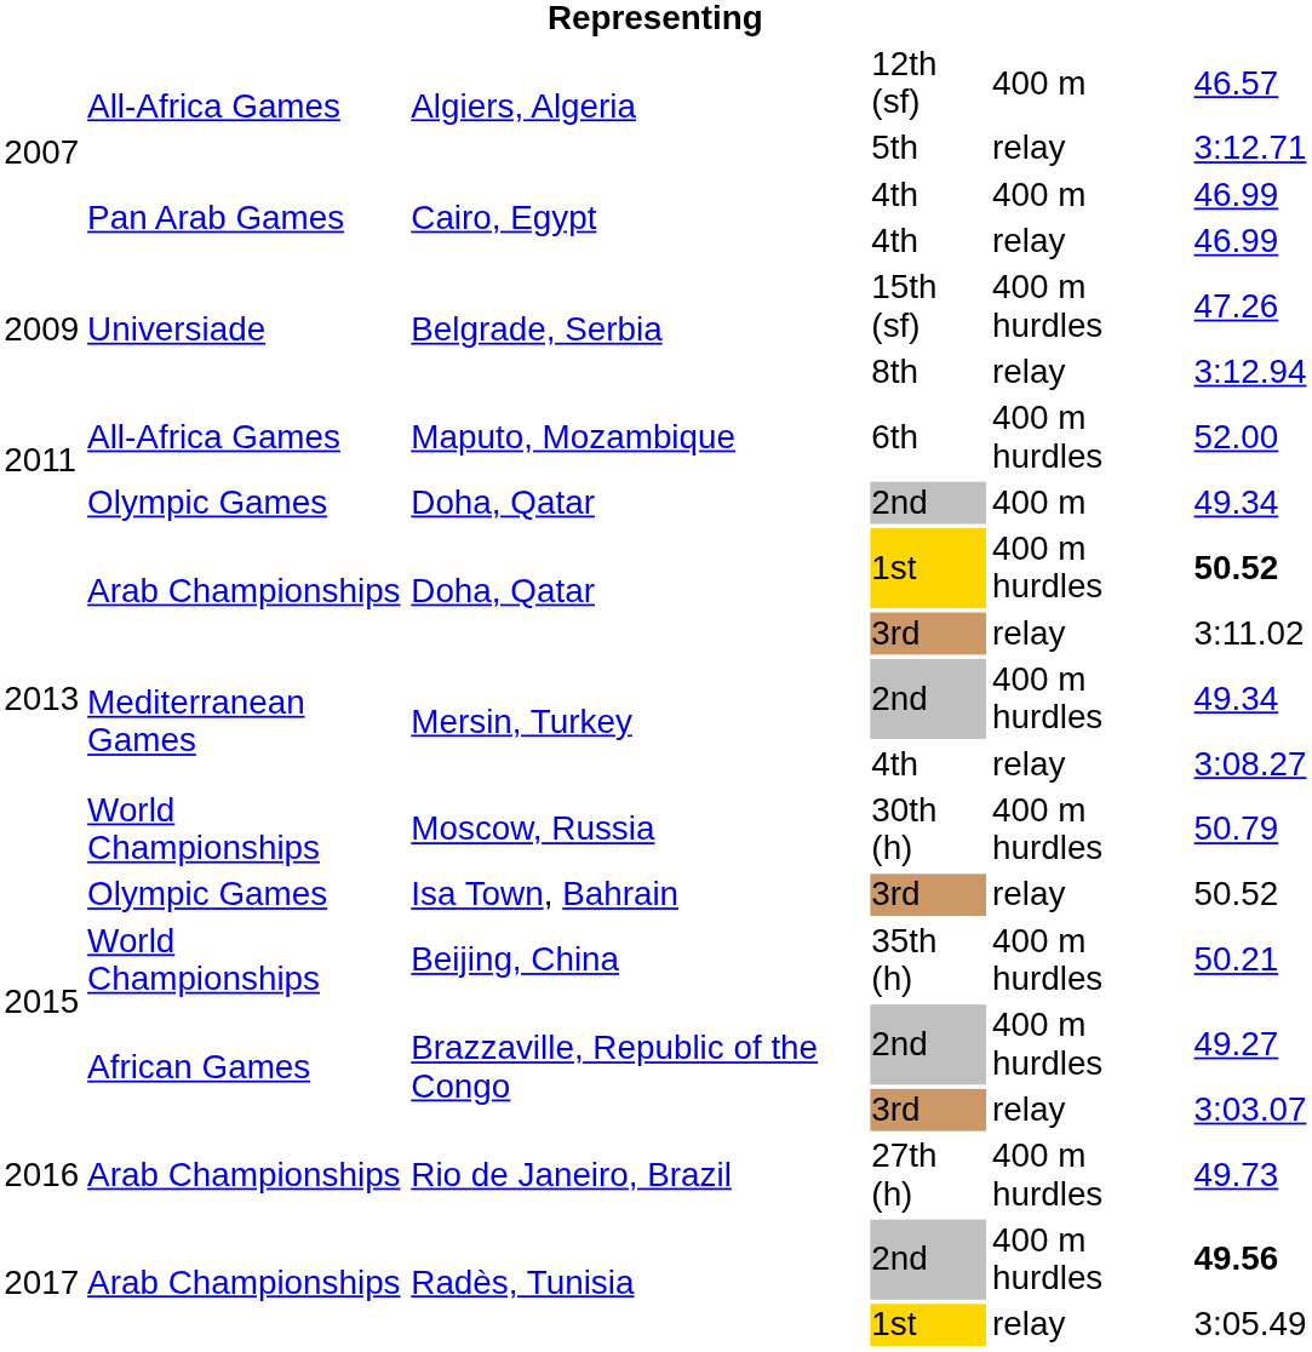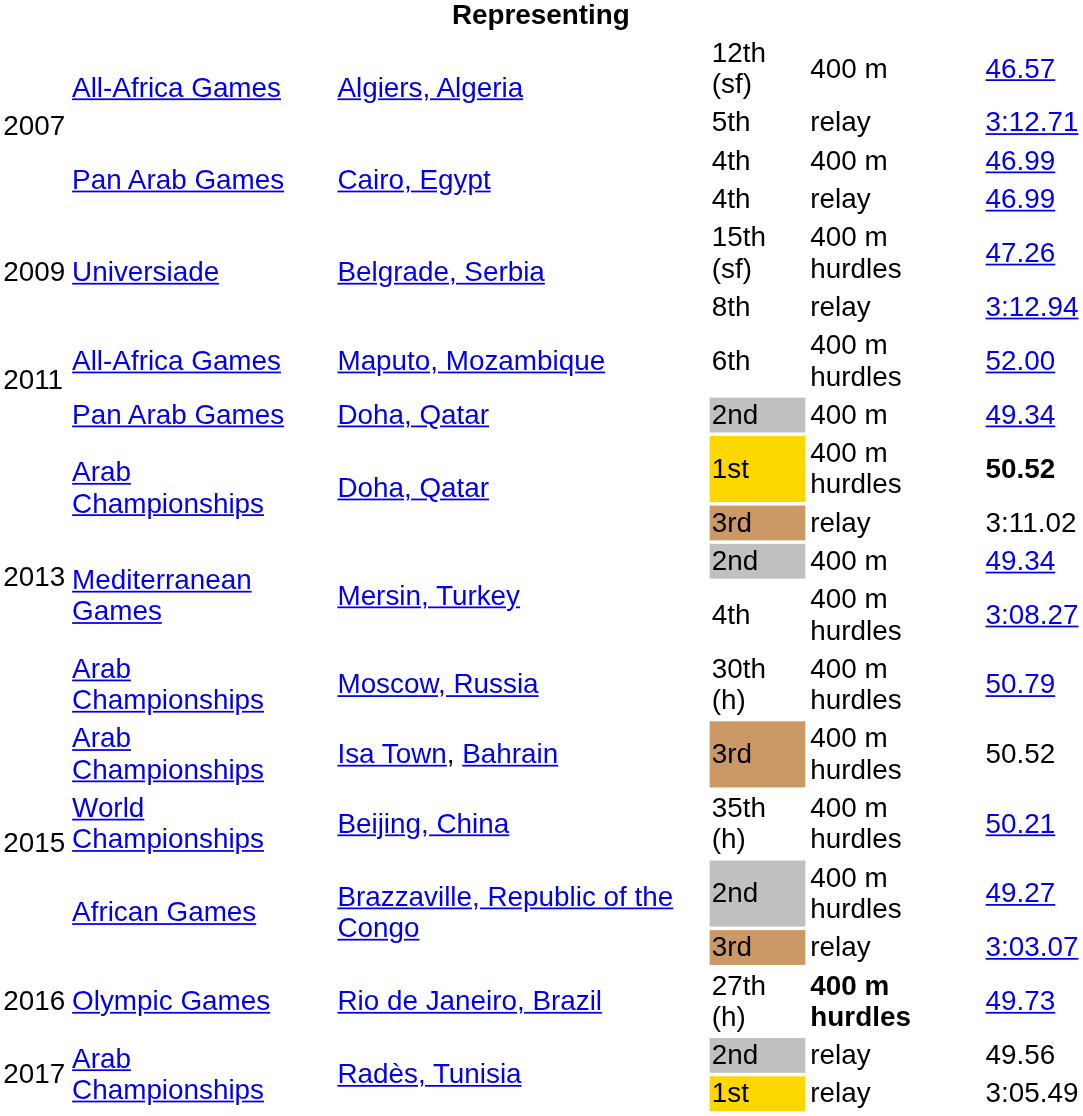 <table>
 <tr>
 <th colspan="6">Representing </th>
 </tr>
 <tr>
 <td rowspan=4>2007</td>
 <td rowspan=2><a href='#'>All-Africa Games</a></td>
 <td rowspan=2><a href='#'>Algiers, Algeria</a></td>
 <td>12th (sf)</td>
 <td>400 m</td>
 <td><a href='#'>46.57</a></td>
 </tr>
 <tr>
 <td>5th</td>
 <td> relay</td>
 <td><a href='#'>3:12.71</a></td>
 </tr>
 <tr>
 <td rowspan=2><a href='#'>Pan Arab Games</a></td>
 <td rowspan=2><a href='#'>Cairo, Egypt</a></td>
 <td>4th</td>
 <td>400 m</td>
 <td><a href='#'>46.99</a></td>
 </tr>
 <tr>
 <td>4th</td>
 <td> relay</td>
 <td><a href='#'>46.99</a></td>
 </tr>
 <tr>
 <td rowspan=2>2009</td>
 <td rowspan=2><a href='#'>Universiade</a></td>
 <td rowspan=2><a href='#'>Belgrade, Serbia</a></td>
 <td>15th (sf)</td>
 <td>400 m hurdles</td>
 <td><a href='#'>47.26</a></td>
 </tr>
 <tr>
 <td>8th</td>
 <td> relay</td>
 <td><a href='#'>3:12.94</a></td>
 </tr>
 <tr>
 <td rowspan=2>2011</td>
 <td><a href='#'>All-Africa Games</a></td>
 <td><a href='#'>Maputo, Mozambique</a></td>
 <td>6th</td>
 <td>400 m hurdles</td>
 <td><a href='#'>52.00</a></td>
 </tr>
 <tr>
-<td><a href='#'>Olympic Games</a></td>
+<td><a href='#'>Pan Arab Games</a></td>
 <td><a href='#'>Doha, Qatar</a></td>
 <td bgcolor=silver>2nd</td>
 <td>400 m</td>
 <td><a href='#'>49.34</a></td>
 </tr>
 <tr>
 <td rowspan=5>2013</td>
 <td rowspan=2><a href='#'>Arab Championships</a></td>
 <td rowspan=2><a href='#'>Doha, Qatar</a></td>
 <td bgcolor=gold>1st</td>
 <td>400 m hurdles</td>
 <td><strong>50.52</strong></td>
 </tr>
 <tr>
 <td bgcolor=cc9966>3rd</td>
 <td> relay</td>
 <td>3:11.02</td>
 </tr>
 <tr>
 <td rowspan=2><a href='#'>Mediterranean Games</a></td>
 <td rowspan=2><a href='#'>Mersin, Turkey</a></td>
 <td bgcolor=silver>2nd</td>
-<td>400 m hurdles</td>
+<td>400 m</td>
 <td><a href='#'>49.34</a></td>
 </tr>
 <tr>
 <td>4th</td>
-<td> relay</td>
+<td>400 m hurdles</td>
 <td><a href='#'>3:08.27</a></td>
 </tr>
 <tr>
-<td><a href='#'>World Championships</a></td>
+<td><a href='#'>Arab Championships</a></td>
 <td><a href='#'>Moscow, Russia</a></td>
 <td>30th (h)</td>
 <td>400 m hurdles</td>
 <td><a href='#'>50.79</a></td>
 </tr>
 <tr>
 <td rowspan=4>2015</td>
-<td><a href='#'>Olympic Games</a></td>
+<td><a href='#'>Arab Championships</a></td>
 <td><a href='#'>Isa Town</a>, <a href='#'>Bahrain</a></td>
 <td bgcolor=cc9966>3rd</td>
-<td> relay</td>
+<td>400 m hurdles</td>
 <td>50.52</td>
 </tr>
 <tr>
 <td><a href='#'>World Championships</a></td>
 <td><a href='#'>Beijing, China</a></td>
 <td>35th (h)</td>
 <td>400 m hurdles</td>
 <td><a href='#'>50.21</a></td>
 </tr>
 <tr>
 <td rowspan=2><a href='#'>African Games</a></td>
 <td rowspan=2><a href='#'>Brazzaville, Republic of the Congo</a></td>
 <td bgcolor=silver>2nd</td>
 <td>400 m hurdles</td>
 <td><a href='#'>49.27</a></td>
 </tr>
 <tr>
 <td bgcolor=cc9966>3rd</td>
 <td> relay</td>
 <td><a href='#'>3:03.07</a></td>
 </tr>
 <tr>
 <td>2016</td>
-<td><a href='#'>Arab Championships</a></td>
+<td><a href='#'>Olympic Games</a></td>
 <td><a href='#'>Rio de Janeiro, Brazil</a></td>
 <td>27th (h)</td>
-<td>400 m hurdles</td>
+<td><strong>400 m hurdles</strong></td>
 <td><a href='#'>49.73</a></td>
 </tr>
 <tr>
 <td rowspan=2>2017</td>
 <td rowspan=2><a href='#'>Arab Championships</a></td>
 <td rowspan=2><a href='#'>Radès, Tunisia</a></td>
 <td bgcolor=silver>2nd</td>
-<td>400 m hurdles</td>
-<td><strong>49.56</strong></td>
+<td> relay</td>
+<td>49.56</td>
 </tr>
 <tr>
 <td bgcolor=gold>1st</td>
 <td> relay</td>
 <td>3:05.49</td>
 </tr>
 </table>
